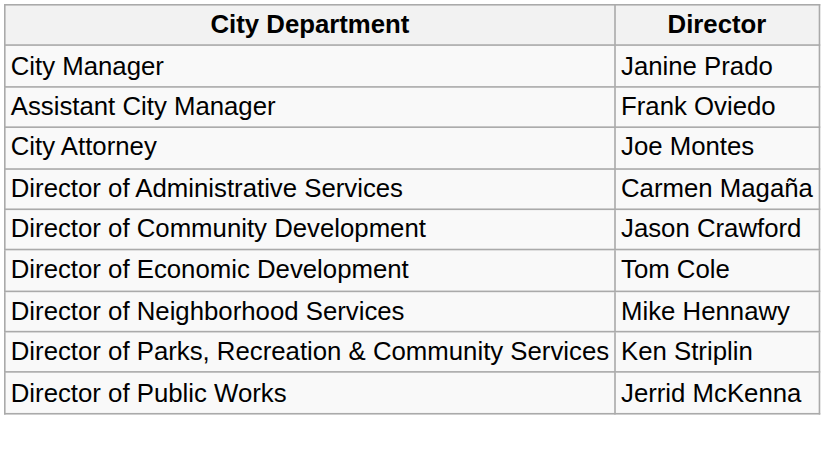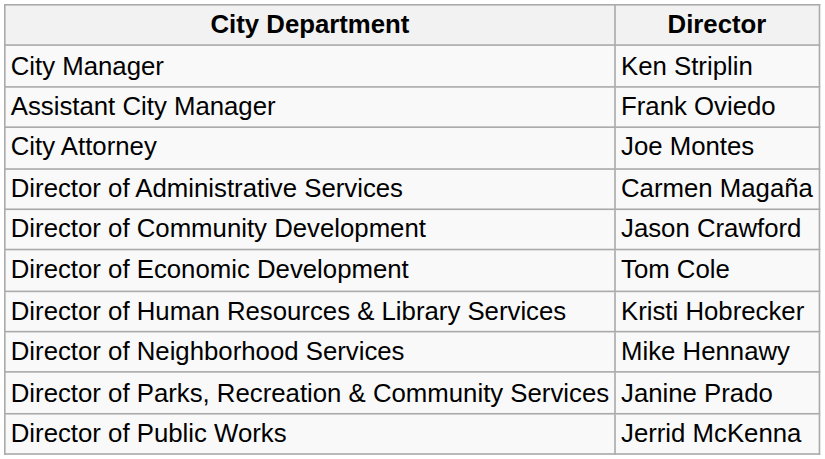 <table class="wikitable">
 <tr>
 <th>City Department</th>
 <th>Director</th>
 </tr>
 <tr>
 <td>City Manager</td>
-<td>Janine Prado</td>
+<td>Ken Striplin</td>
 </tr>
 <tr>
 <td>Assistant City Manager</td>
 <td>Frank Oviedo</td>
 </tr>
 <tr>
 <td>City Attorney</td>
 <td>Joe Montes</td>
 </tr>
 <tr>
 <td>Director of Administrative Services</td>
 <td>Carmen Magaña</td>
 </tr>
 <tr>
 <td>Director of Community Development</td>
 <td>Jason Crawford</td>
 </tr>
 <tr>
 <td>Director of Economic Development</td>
 <td>Tom Cole</td>
 </tr>
 <tr>
+<td>Director of Human Resources & Library Services</td>
+<td>Kristi Hobrecker</td>
+</tr>
+<tr>
 <td>Director of Neighborhood Services</td>
 <td>Mike Hennawy</td>
 </tr>
 <tr>
 <td>Director of Parks, Recreation & Community Services</td>
-<td>Ken Striplin</td>
+<td>Janine Prado</td>
 </tr>
 <tr>
 <td>Director of Public Works</td>
 <td>Jerrid McKenna</td>
 </tr>
 </table>
